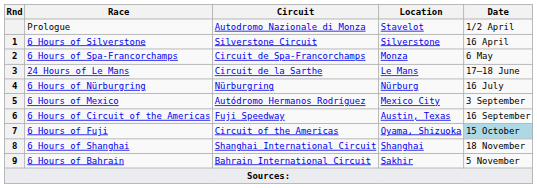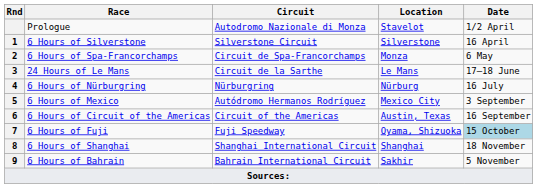 <table class="wikitable" style="font-size: 85%;">
 <tr>
 <th>Rnd</th>
 <th>Race</th>
 <th>Circuit</th>
 <th>Location</th>
 <th>Date</th>
 </tr>
 <tr>
 <th></th>
 <td>Prologue</td>
 <td><a href='#'>Autodromo Nazionale di Monza</a></td>
 <td> <a href='#'>Stavelot</a></td>
 <td>1/2 April</td>
 </tr>
 <tr>
 <th>1</th>
 <td><a href='#'>6 Hours of Silverstone</a></td>
 <td><a href='#'>Silverstone Circuit</a></td>
 <td> <a href='#'>Silverstone</a></td>
 <td>16 April</td>
 </tr>
 <tr>
 <th>2</th>
 <td><a href='#'>6 Hours of Spa-Francorchamps</a></td>
 <td><a href='#'>Circuit de Spa-Francorchamps</a></td>
 <td> <a href='#'>Monza</a></td>
 <td>6 May</td>
 </tr>
 <tr>
 <th>3</th>
 <td><a href='#'>24 Hours of Le Mans</a></td>
 <td><a href='#'>Circuit de la Sarthe</a></td>
 <td> <a href='#'>Le Mans</a></td>
 <td>17–18 June</td>
 </tr>
 <tr>
 <th>4</th>
 <td><a href='#'>6 Hours of Nürburgring</a></td>
 <td><a href='#'>Nürburgring</a></td>
 <td> <a href='#'>Nürburg</a></td>
 <td>16 July</td>
 </tr>
 <tr>
 <th>5</th>
 <td><a href='#'>6 Hours of Mexico</a></td>
 <td><a href='#'>Autódromo Hermanos Rodríguez</a></td>
 <td> <a href='#'>Mexico City</a></td>
 <td>3 September</td>
 </tr>
 <tr>
 <th>6</th>
 <td><a href='#'>6 Hours of Circuit of the Americas</a></td>
-<td><a href='#'>Fuji Speedway</a></td>
+<td><a href='#'>Circuit of the Americas</a></td>
 <td> <a href='#'>Austin, Texas</a></td>
 <td>16 September</td>
 </tr>
 <tr>
 <th>7</th>
 <td><a href='#'>6 Hours of Fuji</a></td>
-<td><a href='#'>Circuit of the Americas</a></td>
+<td><a href='#'>Fuji Speedway</a></td>
 <td> <a href='#'>Oyama, Shizuoka</a></td>
 <td style="background: lightblue;">15 October</td>
 </tr>
 <tr>
 <th>8</th>
 <td><a href='#'>6 Hours of Shanghai</a></td>
 <td><a href='#'>Shanghai International Circuit</a></td>
 <td> <a href='#'>Shanghai</a></td>
 <td>18 November</td>
 </tr>
 <tr>
 <th>9</th>
 <td><a href='#'>6 Hours of Bahrain</a></td>
 <td><a href='#'>Bahrain International Circuit</a></td>
 <td> <a href='#'>Sakhir</a></td>
 <td>5 November</td>
 </tr>
 <tr class="sortbottom">
 <td colspan="5" style="background-color:#EAECF0;text-align:center"><strong>Sources:</strong></td>
 </tr>
 </table>
